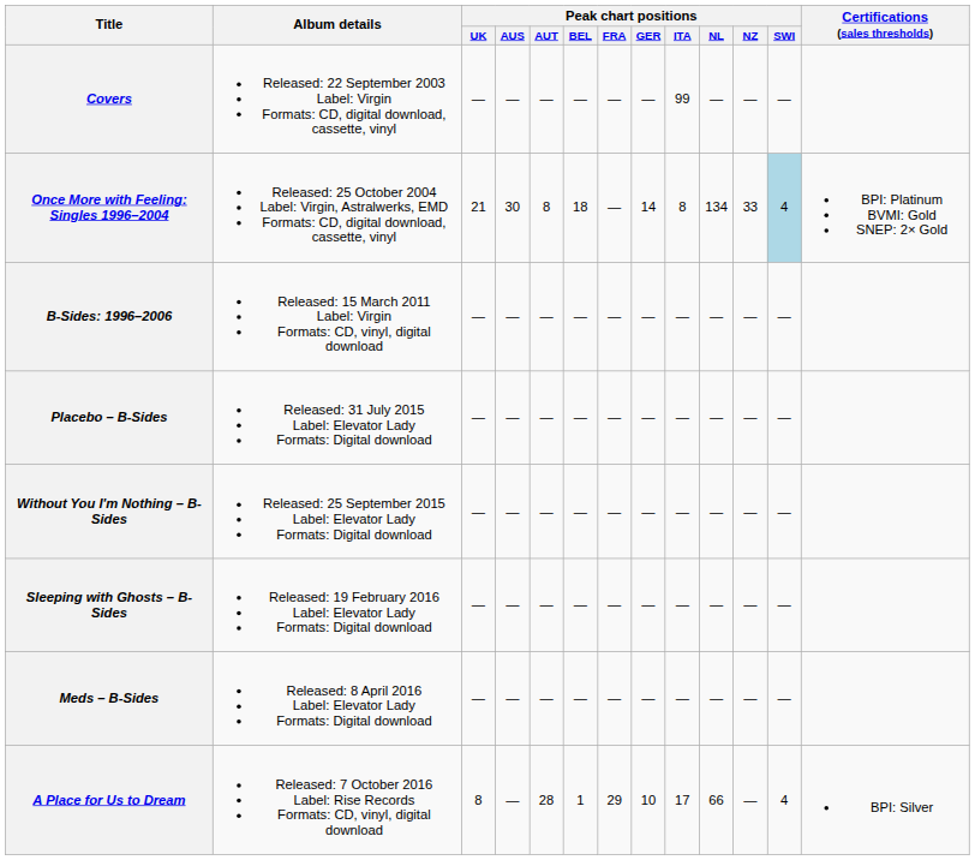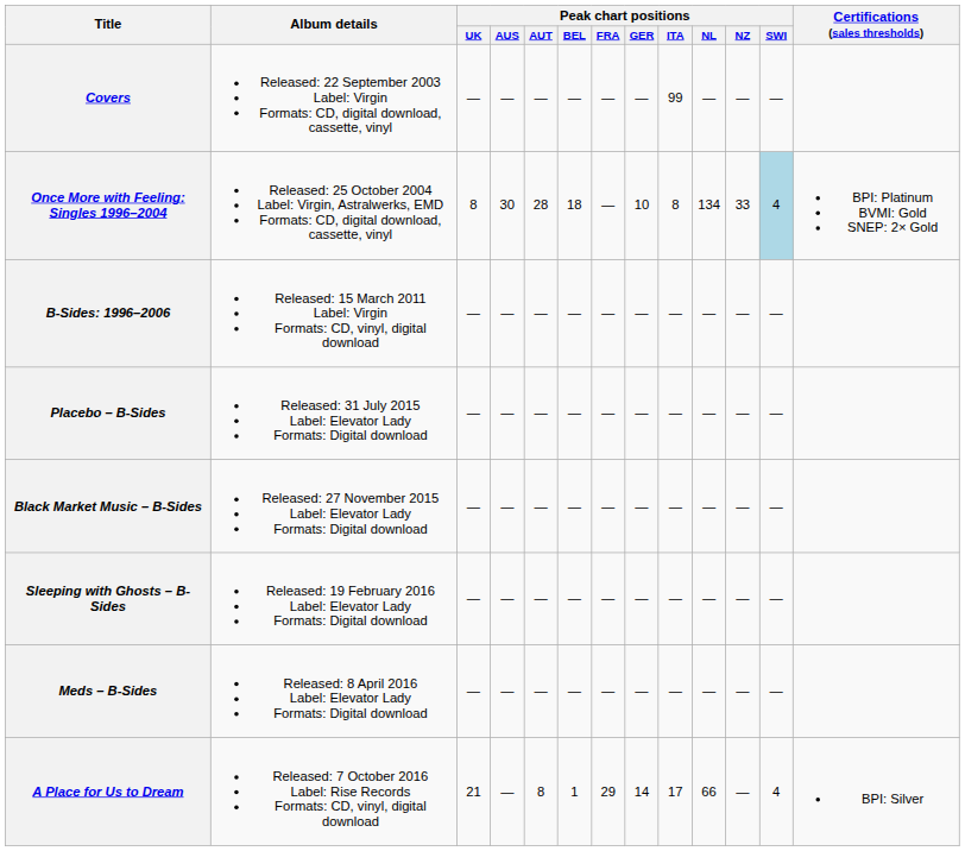 <table class="wikitable plainrowheaders" style="text-align:center;">
 <tr>
 <th scope="col" rowspan="2" style="width:15em;">Title</th>
 <th scope="col" rowspan="2" style="width:18em;">Album details</th>
 <th scope="col" colspan="10">Peak chart positions</th>
 <th scope="col" rowspan="2" style="width:12em;"><a href='#'>Certifications</a><br><small>(<a href='#'>sales thresholds</a>)</small></th>
 </tr>
 <tr>
 <th scope="col" style="width:2.5em;font-size:85%;"><a href='#'>UK</a><br></th>
 <th scope="col" style="width:2.5em;font-size:85%;"><a href='#'>AUS</a><br></th>
 <th scope="col" style="width:2.5em;font-size:85%;"><a href='#'>AUT</a><br></th>
 <th scope="col" style="width:2.5em;font-size:85%;"><a href='#'>BEL</a><br></th>
 <th scope="col" style="width:2.5em;font-size:85%;"><a href='#'>FRA</a><br></th>
 <th scope="col" style="width:2.5em;font-size:85%;"><a href='#'>GER</a><br></th>
 <th scope="col" style="width:2.5em;font-size:85%;"><a href='#'>ITA</a><br></th>
 <th scope="col" style="width:2.5em;font-size:85%;"><a href='#'>NL</a><br></th>
 <th scope="col" style="width:2.5em;font-size:85%;"><a href='#'>NZ</a><br></th>
 <th scope="col" style="width:2.5em;font-size:85%;"><a href='#'>SWI</a><br></th>
 </tr>
 <tr>
 <th scope="row"><em><a href='#'>Covers</a></em></th>
 <td><br><ul><li>Released: 22 September 2003</li><li>Label: Virgin</li><li>Formats: CD, digital download, cassette, vinyl</li></ul></td>
 <td>—</td>
 <td>—</td>
 <td>—</td>
 <td>—</td>
 <td>—</td>
 <td>—</td>
 <td>99</td>
 <td>—</td>
 <td>—</td>
 <td>—</td>
 <td></td>
 </tr>
 <tr>
 <th scope="row"><em><a href='#'>Once More with Feeling: Singles 1996–2004</a></em></th>
 <td><br><ul><li>Released: 25 October 2004</li><li>Label: Virgin, Astralwerks, EMD</li><li>Formats: CD, digital download, cassette, vinyl</li></ul></td>
-<td>21</td>
+<td>8</td>
 <td>30</td>
-<td>8</td>
+<td>28</td>
 <td>18</td>
 <td>—</td>
-<td>14</td>
+<td>10</td>
 <td>8</td>
 <td>134</td>
 <td>33</td>
 <td style="background: lightblue;">4</td>
 <td><br><ul><li>BPI: Platinum</li><li>BVMI: Gold</li><li>SNEP: 2× Gold</li></ul></td>
 </tr>
 <tr>
 <th scope="row"><em>B-Sides: 1996–2006</em></th>
 <td><br><ul><li>Released: 15 March 2011</li><li>Label: Virgin</li><li>Formats: CD, vinyl, digital download</li></ul></td>
 <td>—</td>
 <td>—</td>
 <td>—</td>
 <td>—</td>
 <td>—</td>
 <td>—</td>
 <td>—</td>
 <td>—</td>
 <td>—</td>
 <td>—</td>
 <td></td>
 </tr>
 <tr>
 <th scope="row"><em>Placebo – B-Sides</em></th>
 <td><br><ul><li>Released: 31 July 2015</li><li>Label: Elevator Lady</li><li>Formats: Digital download</li></ul></td>
 <td>—</td>
 <td>—</td>
 <td>—</td>
 <td>—</td>
 <td>—</td>
 <td>—</td>
 <td>—</td>
 <td>—</td>
 <td>—</td>
 <td>—</td>
 <td></td>
 </tr>
 <tr>
-<th scope="row"><em>Without You I'm Nothing – B-Sides</em></th>
-<td><br><ul><li>Released: 25 September 2015</li><li>Label: Elevator Lady</li><li>Formats: Digital download</li></ul></td>
+<th scope="row"><em>Black Market Music – B-Sides</em></th>
+<td><br><ul><li>Released: 27 November 2015</li><li>Label: Elevator Lady</li><li>Formats: Digital download</li></ul></td>
 <td>—</td>
 <td>—</td>
 <td>—</td>
 <td>—</td>
 <td>—</td>
 <td>—</td>
 <td>—</td>
 <td>—</td>
 <td>—</td>
 <td>—</td>
 <td></td>
 </tr>
 <tr>
 <th scope="row"><em>Sleeping with Ghosts – B-Sides</em></th>
 <td><br><ul><li>Released: 19 February 2016</li><li>Label: Elevator Lady</li><li>Formats: Digital download</li></ul></td>
 <td>—</td>
 <td>—</td>
 <td>—</td>
 <td>—</td>
 <td>—</td>
 <td>—</td>
 <td>—</td>
 <td>—</td>
 <td>—</td>
 <td>—</td>
 <td></td>
 </tr>
 <tr>
 <th scope="row"><em>Meds – B-Sides</em></th>
 <td><br><ul><li>Released: 8 April 2016</li><li>Label: Elevator Lady</li><li>Formats: Digital download</li></ul></td>
 <td>—</td>
 <td>—</td>
 <td>—</td>
 <td>—</td>
 <td>—</td>
 <td>—</td>
 <td>—</td>
 <td>—</td>
 <td>—</td>
 <td>—</td>
 <td></td>
 </tr>
 <tr>
 <th scope="row"><em><a href='#'>A Place for Us to Dream</a></em></th>
 <td><br><ul><li>Released: 7 October 2016</li><li>Label: Rise Records</li><li>Formats: CD, vinyl, digital download</li></ul></td>
+<td>21</td>
+<td>—</td>
 <td>8</td>
-<td>—</td>
-<td>28</td>
 <td>1</td>
 <td>29</td>
-<td>10</td>
+<td>14</td>
 <td>17</td>
 <td>66</td>
 <td>—</td>
 <td>4</td>
 <td><br><ul><li>BPI: Silver</li></ul></td>
 </tr>
 </table>
